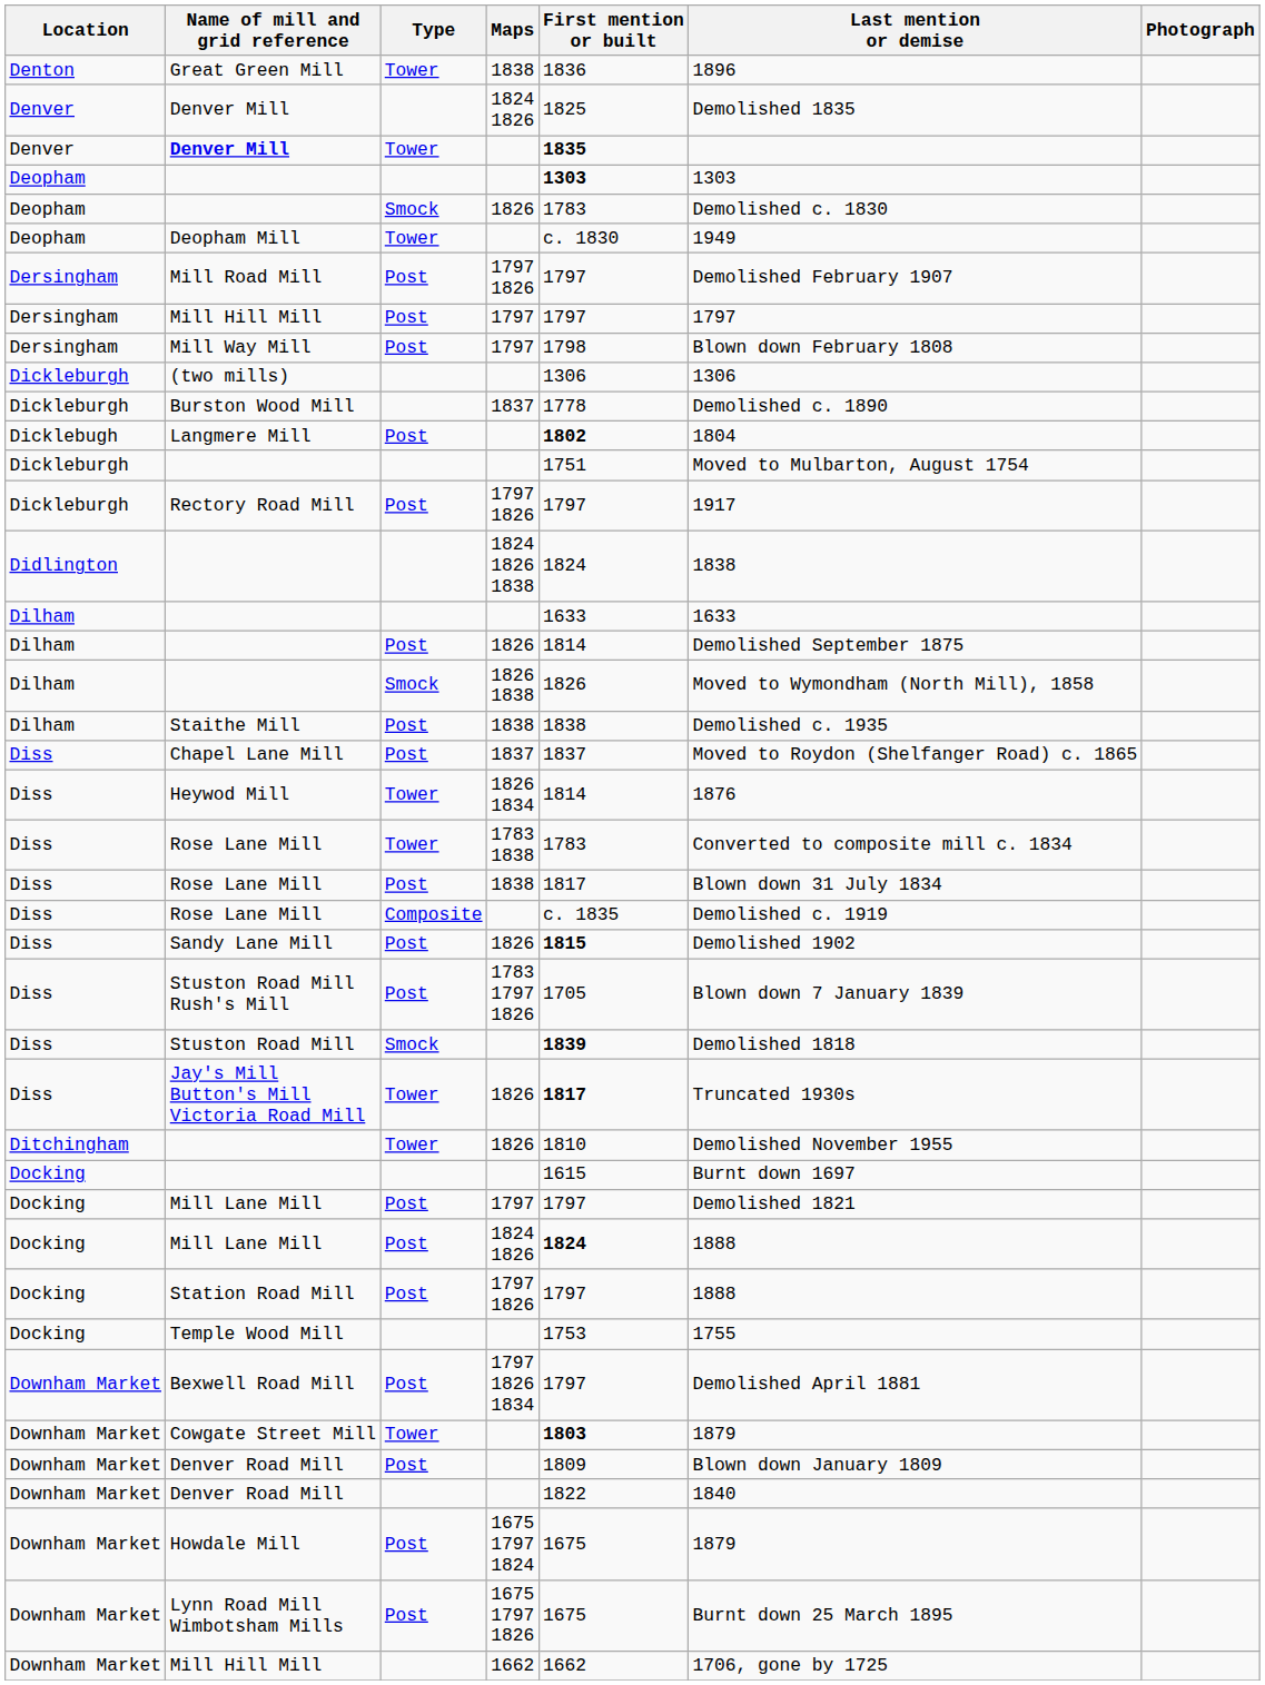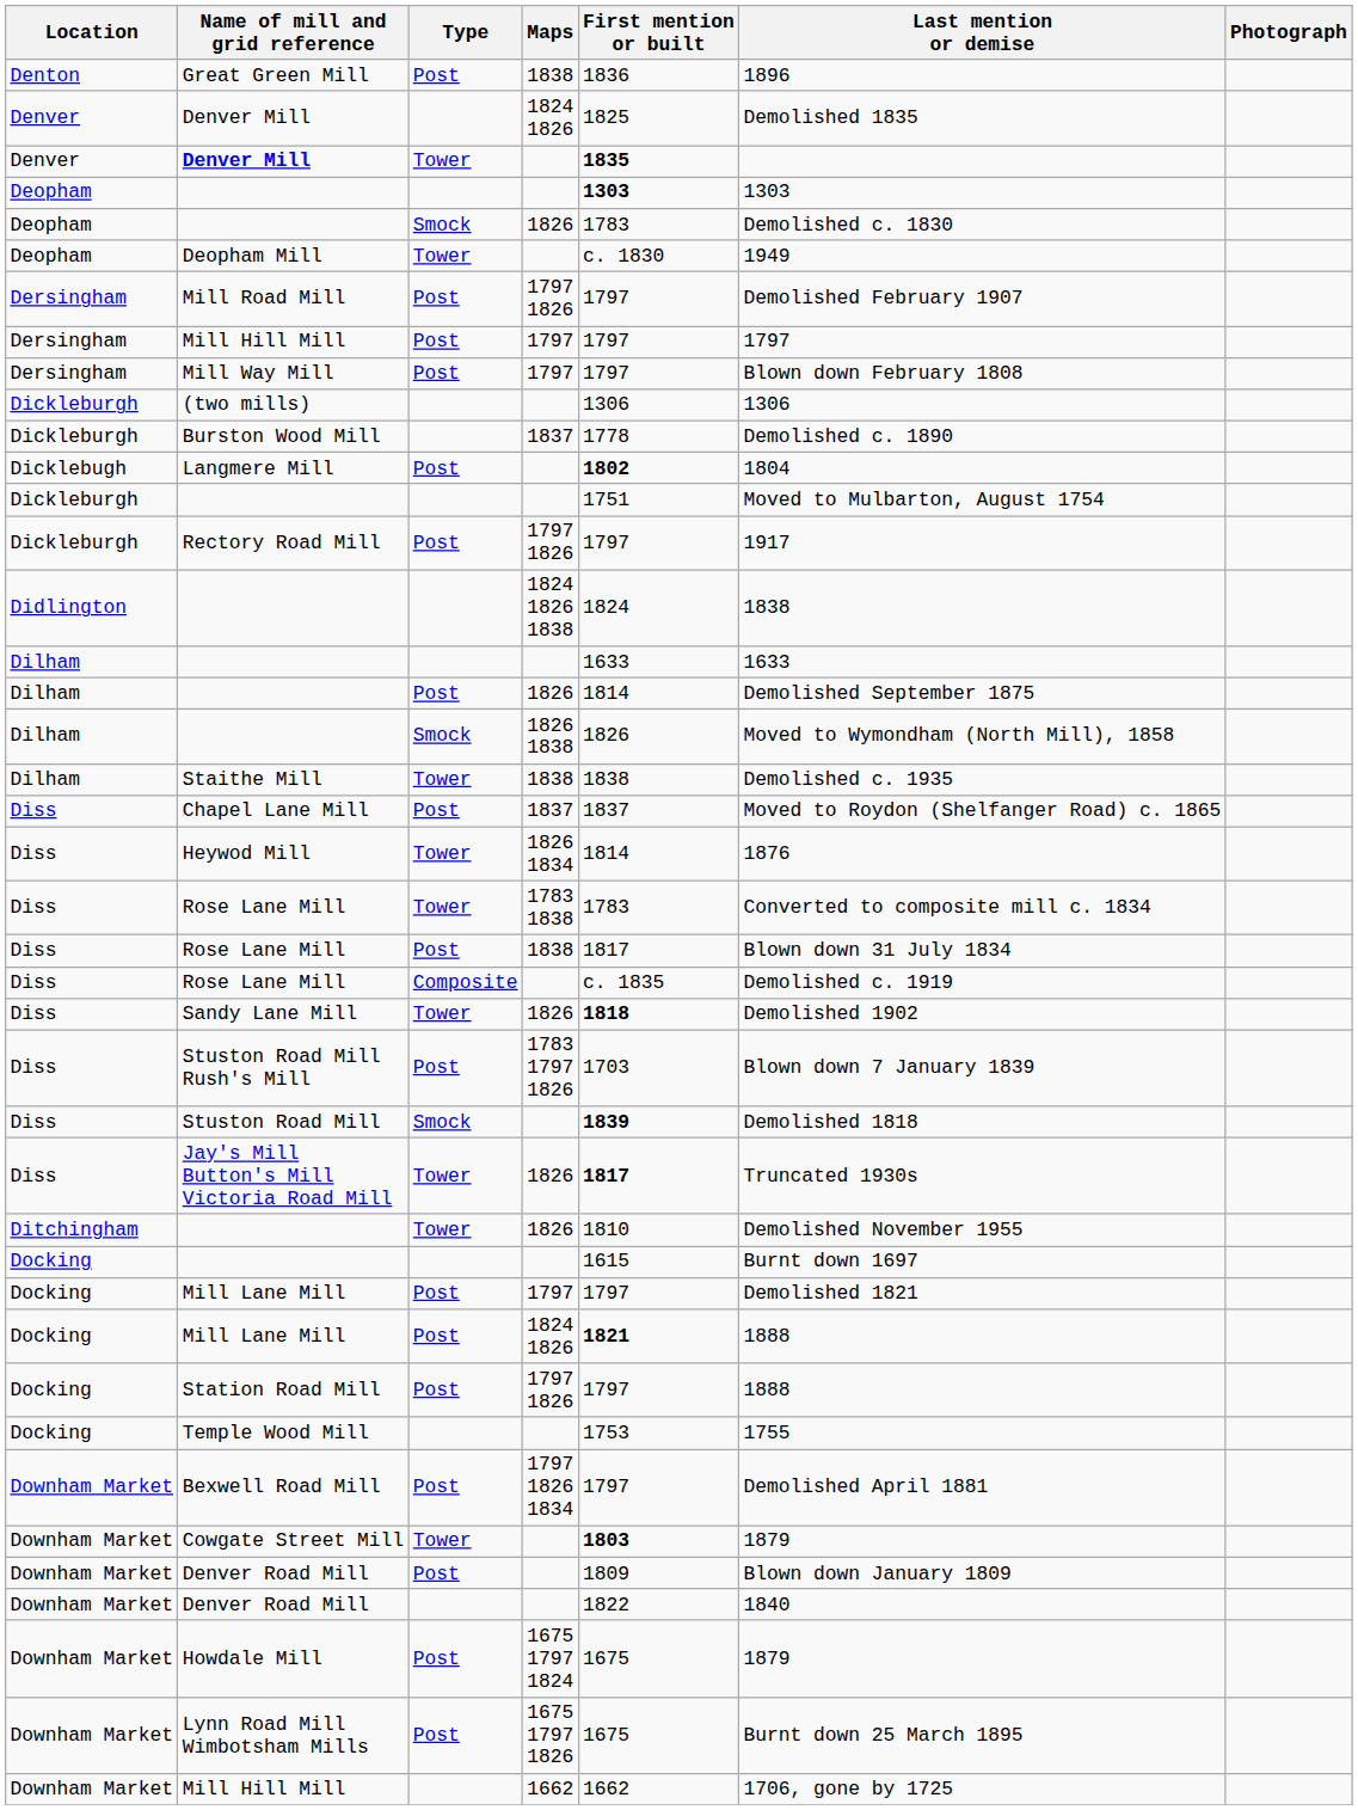 <table class="wikitable">
 <tr>
 <th>Location</th>
 <th>Name of mill and<br>grid reference</th>
 <th>Type</th>
 <th>Maps</th>
 <th>First mention<br>or built</th>
 <th>Last mention<br> or demise</th>
 <th>Photograph</th>
 </tr>
 <tr>
 <td><a href='#'>Denton</a></td>
 <td>Great Green Mill<br></td>
-<td><a href='#'>Tower</a></td>
+<td><a href='#'>Post</a></td>
 <td>1838</td>
 <td>1836</td>
 <td>1896<br></td>
 <td></td>
 </tr>
 <tr>
 <td><a href='#'>Denver</a></td>
 <td>Denver Mill<br></td>
 <td></td>
 <td>1824<br>1826</td>
 <td>1825</td>
 <td>Demolished 1835<br></td>
 <td></td>
 </tr>
 <tr>
 <td>Denver</td>
 <td><strong><a href='#'>Denver Mill</a></strong><br></td>
 <td><a href='#'>Tower</a></td>
 <td></td>
 <td><strong>1835</strong></td>
 <td></td>
 <td></td>
 </tr>
 <tr>
 <td><a href='#'>Deopham</a></td>
 <td></td>
 <td></td>
 <td></td>
 <td><strong>1303</strong></td>
 <td>1303<br></td>
 <td></td>
 </tr>
 <tr>
 <td>Deopham</td>
 <td></td>
 <td><a href='#'>Smock</a></td>
 <td>1826</td>
 <td>1783</td>
 <td>Demolished c. 1830<br></td>
 <td></td>
 </tr>
 <tr>
 <td>Deopham</td>
 <td>Deopham Mill<br></td>
 <td><a href='#'>Tower</a></td>
 <td></td>
 <td>c. 1830</td>
 <td>1949<br></td>
 <td></td>
 </tr>
 <tr>
 <td><a href='#'>Dersingham</a></td>
 <td>Mill Road Mill<br></td>
 <td><a href='#'>Post</a></td>
 <td>1797<br>1826</td>
 <td>1797</td>
 <td>Demolished February 1907<br></td>
 <td></td>
 </tr>
 <tr>
 <td>Dersingham</td>
 <td>Mill Hill Mill<br></td>
 <td><a href='#'>Post</a></td>
 <td>1797</td>
 <td>1797</td>
 <td>1797<br></td>
 <td></td>
 </tr>
 <tr>
 <td>Dersingham</td>
 <td>Mill Way Mill<br></td>
 <td><a href='#'>Post</a></td>
 <td>1797</td>
-<td>1798</td>
+<td>1797</td>
 <td>Blown down February 1808<br></td>
 <td></td>
 </tr>
 <tr>
 <td><a href='#'>Dickleburgh</a></td>
 <td>(two mills)</td>
 <td></td>
 <td></td>
 <td>1306</td>
 <td>1306<br></td>
 <td></td>
 </tr>
 <tr>
 <td>Dickleburgh</td>
 <td>Burston Wood Mill<br></td>
 <td></td>
 <td>1837</td>
 <td>1778</td>
 <td>Demolished c. 1890<br></td>
 <td></td>
 </tr>
 <tr>
 <td>Dicklebugh</td>
 <td>Langmere Mill<br></td>
 <td><a href='#'>Post</a></td>
 <td></td>
 <td><strong>1802</strong></td>
 <td>1804<br></td>
 <td></td>
 </tr>
 <tr>
 <td>Dickleburgh</td>
 <td></td>
 <td></td>
 <td></td>
 <td>1751</td>
 <td>Moved to Mulbarton, August 1754<br></td>
 <td></td>
 </tr>
 <tr>
 <td>Dickleburgh</td>
 <td>Rectory Road Mill<br></td>
 <td><a href='#'>Post</a></td>
 <td>1797<br>1826</td>
 <td>1797</td>
 <td>1917<br></td>
 <td></td>
 </tr>
 <tr>
 <td><a href='#'>Didlington</a></td>
 <td></td>
 <td></td>
 <td>1824<br>1826<br>1838</td>
 <td>1824</td>
 <td>1838<br></td>
 <td></td>
 </tr>
 <tr>
 <td><a href='#'>Dilham</a></td>
 <td></td>
 <td></td>
 <td></td>
 <td>1633</td>
 <td>1633<br></td>
 <td></td>
 </tr>
 <tr>
 <td>Dilham</td>
 <td></td>
 <td><a href='#'>Post</a></td>
 <td>1826</td>
 <td>1814</td>
 <td>Demolished September 1875<br></td>
 <td></td>
 </tr>
 <tr>
 <td>Dilham</td>
 <td></td>
 <td><a href='#'>Smock</a></td>
 <td>1826<br>1838</td>
 <td>1826</td>
 <td>Moved to Wymondham (North Mill), 1858<br></td>
 <td></td>
 </tr>
 <tr>
 <td>Dilham</td>
 <td>Staithe Mill<br></td>
-<td><a href='#'>Post</a></td>
+<td><a href='#'>Tower</a></td>
 <td>1838</td>
 <td>1838</td>
 <td>Demolished c. 1935<br></td>
 <td></td>
 </tr>
 <tr>
 <td><a href='#'>Diss</a></td>
 <td>Chapel Lane Mill<br></td>
 <td><a href='#'>Post</a></td>
 <td>1837</td>
 <td>1837</td>
 <td>Moved to Roydon (Shelfanger Road) c. 1865<br></td>
 <td></td>
 </tr>
 <tr>
 <td>Diss</td>
 <td>Heywod Mill<br></td>
 <td><a href='#'>Tower</a></td>
 <td>1826<br>1834</td>
 <td>1814</td>
 <td>1876<br></td>
 <td></td>
 </tr>
 <tr>
 <td>Diss</td>
 <td>Rose Lane Mill<br></td>
 <td><a href='#'>Tower</a></td>
 <td>1783<br>1838</td>
 <td>1783</td>
 <td>Converted to composite mill c. 1834<br></td>
 <td></td>
 </tr>
 <tr>
 <td>Diss</td>
 <td>Rose Lane Mill<br></td>
 <td><a href='#'>Post</a></td>
 <td>1838</td>
 <td>1817</td>
 <td>Blown down 31 July 1834<br></td>
 <td></td>
 </tr>
 <tr>
 <td>Diss</td>
 <td>Rose Lane Mill<br></td>
 <td><a href='#'>Composite</a></td>
 <td></td>
 <td>c. 1835</td>
 <td>Demolished c. 1919<br></td>
 <td></td>
 </tr>
 <tr>
 <td>Diss</td>
 <td>Sandy Lane Mill<br></td>
-<td><a href='#'>Post</a></td>
+<td><a href='#'>Tower</a></td>
 <td>1826</td>
-<td><strong>1815</strong></td>
+<td><strong>1818</strong></td>
 <td>Demolished 1902<br></td>
 <td></td>
 </tr>
 <tr>
 <td>Diss</td>
 <td>Stuston Road Mill<br>Rush's Mill<br></td>
 <td><a href='#'>Post</a></td>
 <td>1783<br>1797<br>1826</td>
-<td>1705</td>
+<td>1703</td>
 <td>Blown down 7 January 1839<br></td>
 <td></td>
 </tr>
 <tr>
 <td>Diss</td>
 <td>Stuston Road Mill<br></td>
 <td><a href='#'>Smock</a></td>
 <td></td>
 <td><strong>1839</strong></td>
 <td>Demolished 1818<br></td>
 <td></td>
 </tr>
 <tr>
 <td>Diss</td>
 <td><a href='#'>Jay's Mill<br>Button's Mill<br>Victoria Road Mill</a><br></td>
 <td><a href='#'>Tower</a></td>
 <td>1826</td>
 <td><strong>1817</strong></td>
 <td>Truncated 1930s<br></td>
 <td></td>
 </tr>
 <tr>
 <td><a href='#'>Ditchingham</a></td>
 <td></td>
 <td><a href='#'>Tower</a></td>
 <td>1826</td>
 <td>1810</td>
 <td>Demolished November 1955<br></td>
 <td></td>
 </tr>
 <tr>
 <td><a href='#'>Docking</a></td>
 <td></td>
 <td></td>
 <td></td>
 <td>1615</td>
 <td>Burnt down 1697<br></td>
 <td></td>
 </tr>
 <tr>
 <td>Docking</td>
 <td>Mill Lane Mill<br></td>
 <td><a href='#'>Post</a></td>
 <td>1797</td>
 <td>1797</td>
 <td>Demolished 1821<br></td>
 <td></td>
 </tr>
 <tr>
 <td>Docking</td>
 <td>Mill Lane Mill<br></td>
 <td><a href='#'>Post</a></td>
 <td>1824<br>1826</td>
-<td><strong>1824</strong></td>
+<td><strong>1821</strong></td>
 <td>1888<br></td>
 <td></td>
 </tr>
 <tr>
 <td>Docking</td>
 <td>Station Road Mill<br></td>
 <td><a href='#'>Post</a></td>
 <td>1797<br>1826</td>
 <td>1797</td>
 <td>1888<br></td>
 <td></td>
 </tr>
 <tr>
 <td>Docking</td>
 <td>Temple Wood Mill<br></td>
 <td></td>
 <td></td>
 <td>1753</td>
 <td>1755<br></td>
 <td></td>
 </tr>
 <tr>
 <td><a href='#'>Downham Market</a></td>
 <td>Bexwell Road Mill<br></td>
 <td><a href='#'>Post</a></td>
 <td>1797<br>1826<br>1834</td>
 <td>1797</td>
 <td>Demolished April 1881<br></td>
 <td></td>
 </tr>
 <tr>
 <td>Downham Market</td>
 <td>Cowgate Street Mill</td>
 <td><a href='#'>Tower</a></td>
 <td></td>
 <td><strong>1803</strong></td>
 <td>1879<br></td>
 <td></td>
 </tr>
 <tr>
 <td>Downham Market</td>
 <td>Denver Road Mill</td>
 <td><a href='#'>Post</a></td>
 <td></td>
 <td>1809</td>
 <td>Blown down January 1809<br></td>
 <td></td>
 </tr>
 <tr>
 <td>Downham Market</td>
 <td>Denver Road Mill</td>
 <td></td>
 <td></td>
 <td>1822</td>
 <td>1840<br></td>
 <td></td>
 </tr>
 <tr>
 <td>Downham Market</td>
 <td>Howdale Mill<br></td>
 <td><a href='#'>Post</a></td>
 <td>1675<br>1797<br>1824</td>
 <td>1675</td>
 <td>1879<br></td>
 <td></td>
 </tr>
 <tr>
 <td>Downham Market</td>
 <td>Lynn Road Mill<br>Wimbotsham Mills<br></td>
 <td><a href='#'>Post</a></td>
 <td>1675<br>1797<br>1826</td>
 <td>1675</td>
 <td>Burnt down 25 March 1895<br></td>
 <td></td>
 </tr>
 <tr>
 <td>Downham Market</td>
 <td>Mill Hill Mill</td>
 <td></td>
 <td>1662</td>
 <td>1662</td>
 <td>1706, gone by 1725<br></td>
 <td></td>
 </tr>
 </table>
